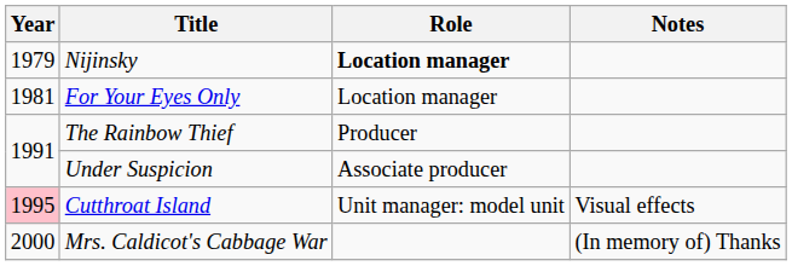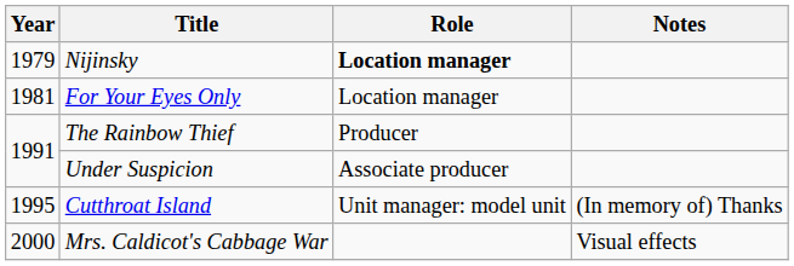 <table class="wikitable" style="font-size: 95%;">
 <tr>
 <th>Year</th>
 <th>Title</th>
 <th>Role</th>
 <th>Notes</th>
 </tr>
 <tr>
 <td rowspan=1>1979</td>
 <td><em>Nijinsky</em></td>
 <td><strong>Location manager</strong></td>
 <td></td>
 </tr>
 <tr>
 <td rowspan=1>1981</td>
 <td><em><a href='#'>For Your Eyes Only</a></em></td>
 <td>Location manager</td>
 <td></td>
 </tr>
 <tr>
 <td rowspan=2>1991</td>
 <td><em>The Rainbow Thief</em></td>
 <td>Producer</td>
 <td></td>
 </tr>
 <tr>
 <td><em>Under Suspicion</em></td>
 <td>Associate producer</td>
 <td></td>
 </tr>
 <tr>
-<td rowspan=1 style="background: pink;">1995</td>
+<td rowspan=1>1995</td>
 <td><em><a href='#'>Cutthroat Island</a></em></td>
 <td>Unit manager: model unit</td>
-<td>Visual effects</td>
+<td>(In memory of) Thanks</td>
 </tr>
 <tr>
 <td rowspan=1>2000</td>
 <td><em>Mrs. Caldicot's Cabbage War</em></td>
 <td></td>
-<td>(In memory of) Thanks</td>
+<td>Visual effects</td>
 </tr>
 <tr>
 </tr>
 </table>
